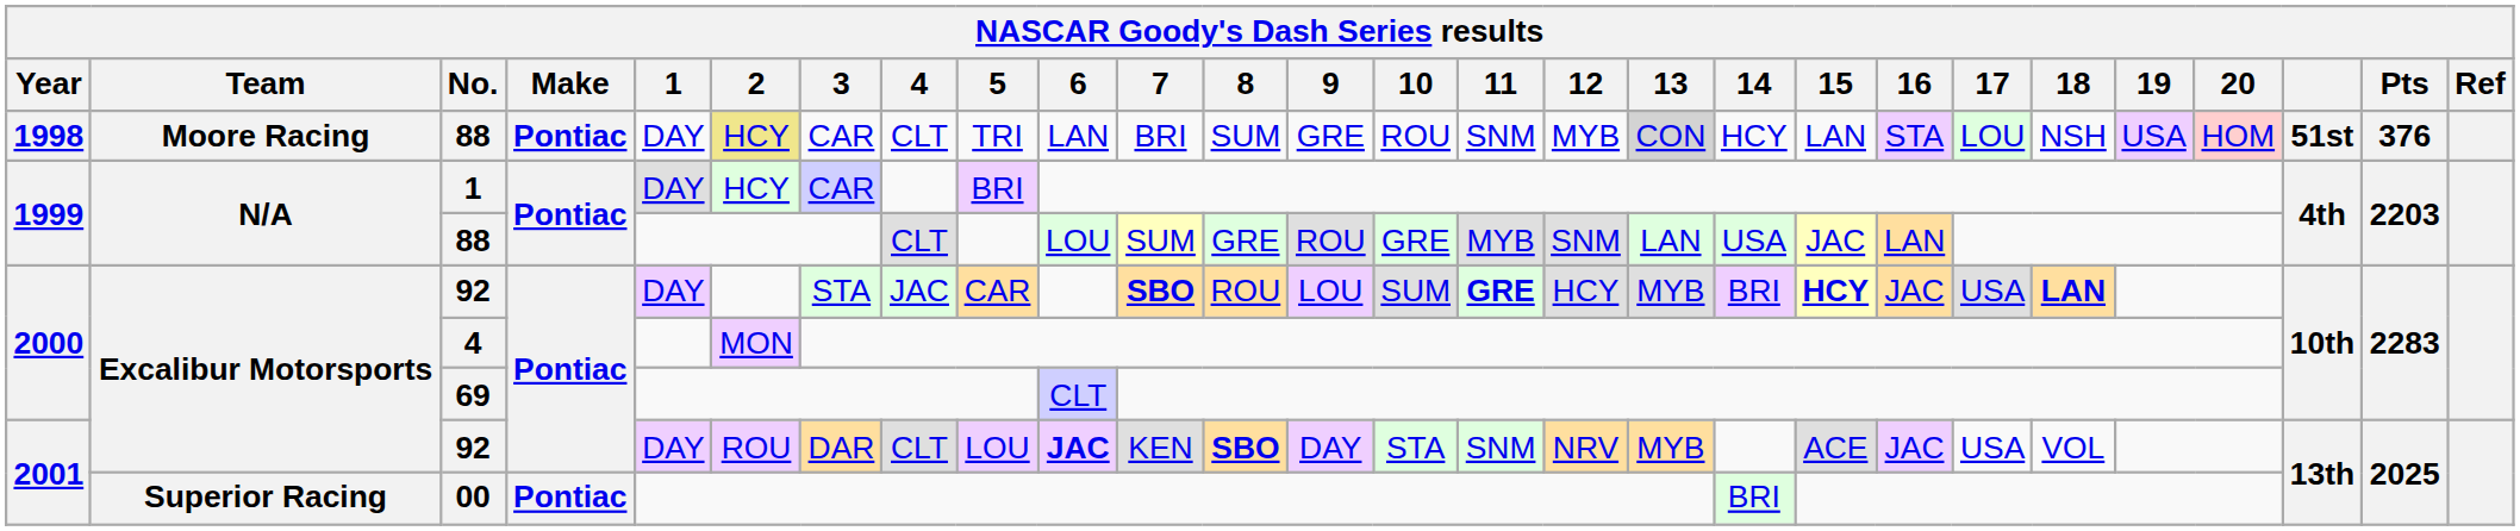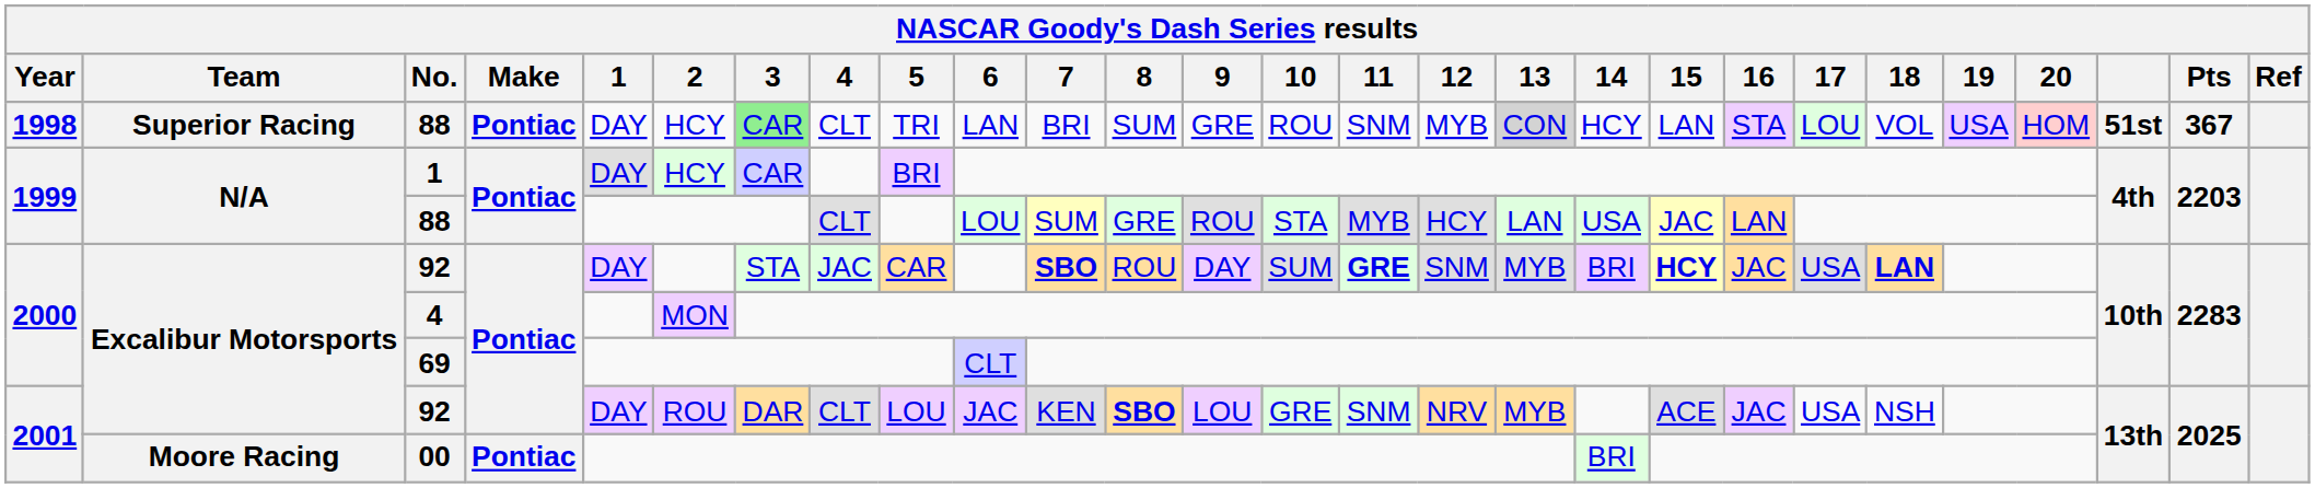 <table class="wikitable" style="text-align:center; font-size:75%">
 <tr>
 <th colspan=32><a href='#'>NASCAR Goody's Dash Series</a> results</th>
 </tr>
 <tr>
 <th>Year</th>
 <th>Team</th>
 <th>No.</th>
 <th>Make</th>
 <th>1</th>
 <th>2</th>
 <th>3</th>
 <th>4</th>
 <th>5</th>
 <th>6</th>
 <th>7</th>
 <th>8</th>
 <th>9</th>
 <th>10</th>
 <th>11</th>
 <th>12</th>
 <th>13</th>
 <th>14</th>
 <th>15</th>
 <th>16</th>
 <th>17</th>
 <th>18</th>
 <th>19</th>
 <th>20</th>
 <th></th>
 <th>Pts</th>
 <th>Ref</th>
 </tr>
 <tr>
 <th><a href='#'>1998</a></th>
-<th>Moore Racing</th>
+<th>Superior Racing</th>
 <th>88</th>
 <th><a href='#'>Pontiac</a></th>
 <td><a href='#'>DAY</a></td>
-<td style="background: khaki;"><a href='#'>HCY</a></td>
-<td><a href='#'>CAR</a></td>
+<td><a href='#'>HCY</a></td>
+<td style="background: lightgreen;"><a href='#'>CAR</a></td>
 <td><a href='#'>CLT</a></td>
 <td><a href='#'>TRI</a></td>
 <td><a href='#'>LAN</a></td>
 <td><a href='#'>BRI</a></td>
 <td><a href='#'>SUM</a></td>
 <td><a href='#'>GRE</a></td>
 <td><a href='#'>ROU</a></td>
 <td><a href='#'>SNM</a></td>
 <td><a href='#'>MYB</a></td>
 <td style="background: lightgrey;"><a href='#'>CON</a></td>
 <td><a href='#'>HCY</a></td>
 <td><a href='#'>LAN</a></td>
 <td style="background:#EFCFFF;"><a href='#'>STA</a><br></td>
 <td style="background:#DFFFDF;"><a href='#'>LOU</a><br></td>
-<td><a href='#'>NSH</a></td>
+<td><a href='#'>VOL</a></td>
 <td style="background:#EFCFFF;"><a href='#'>USA</a><br></td>
 <td style="background:#FFCFCF;"><a href='#'>HOM</a><br></td>
 <th>51st</th>
-<th>376</th>
+<th>367</th>
 <th></th>
 </tr>
 <tr>
 <th rowspan=2><a href='#'>1999</a></th>
 <th rowspan=2>N/A</th>
 <th>1</th>
 <th rowspan=2><a href='#'>Pontiac</a></th>
 <td style="background:#DFDFDF;"><a href='#'>DAY</a><br></td>
 <td style="background:#DFFFDF;"><a href='#'>HCY</a><br></td>
 <td style="background:#CFCFFF;"><a href='#'>CAR</a><br></td>
 <td></td>
 <td style="background:#EFCFFF;"><a href='#'>BRI</a><br></td>
 <td colspan=15></td>
 <th rowspan=2>4th</th>
 <th rowspan=2>2203</th>
 <th rowspan=2></th>
 </tr>
 <tr>
 <th>88</th>
 <td colspan=3></td>
 <td style="background:#DFDFDF;"><a href='#'>CLT</a><br></td>
 <td></td>
 <td style="background:#DFFFDF;"><a href='#'>LOU</a><br></td>
 <td style="background:#FFFFBF;"><a href='#'>SUM</a><br></td>
 <td style="background:#DFFFDF;"><a href='#'>GRE</a><br></td>
 <td style="background:#DFDFDF;"><a href='#'>ROU</a><br></td>
-<td style="background:#DFFFDF;"><a href='#'>GRE</a><br></td>
+<td style="background:#DFFFDF;"><a href='#'>STA</a><br></td>
 <td style="background:#DFDFDF;"><a href='#'>MYB</a><br></td>
-<td style="background:#DFDFDF;"><a href='#'>SNM</a><br></td>
+<td style="background:#DFDFDF;"><a href='#'>HCY</a><br></td>
 <td style="background:#DFFFDF;"><a href='#'>LAN</a><br></td>
 <td style="background:#DFFFDF;"><a href='#'>USA</a><br></td>
 <td style="background:#FFFFBF;"><a href='#'>JAC</a><br></td>
 <td style="background:#FFDF9F;"><a href='#'>LAN</a><br></td>
 <td colspan=4></td>
 </tr>
 <tr>
 <th rowspan=3><a href='#'>2000</a></th>
 <th rowspan=4>Excalibur Motorsports</th>
 <th>92</th>
 <th rowspan=4><a href='#'>Pontiac</a></th>
 <td style="background:#EFCFFF;"><a href='#'>DAY</a><br></td>
 <td></td>
 <td style="background:#DFFFDF;"><a href='#'>STA</a><br></td>
 <td style="background:#DFFFDF;"><a href='#'>JAC</a><br></td>
 <td style="background:#FFDF9F;"><a href='#'>CAR</a><br></td>
 <td></td>
 <td style="background:#FFDF9F;"><strong><a href='#'>SBO</a></strong><br></td>
 <td style="background:#FFDF9F;"><a href='#'>ROU</a><br></td>
-<td style="background:#EFCFFF;"><a href='#'>LOU</a><br></td>
+<td style="background:#EFCFFF;"><a href='#'>DAY</a><br></td>
 <td style="background:#DFDFDF;"><a href='#'>SUM</a><br></td>
 <td style="background:#DFFFDF;"><strong><a href='#'>GRE</a></strong><br></td>
-<td style="background:#DFDFDF;"><a href='#'>HCY</a><br></td>
+<td style="background:#DFDFDF;"><a href='#'>SNM</a><br></td>
 <td style="background:#DFDFDF;"><a href='#'>MYB</a><br></td>
 <td style="background:#EFCFFF;"><a href='#'>BRI</a><br></td>
 <td style="background:#FFFFBF;"><strong><a href='#'>HCY</a></strong><br></td>
 <td style="background:#FFDF9F;"><a href='#'>JAC</a><br></td>
 <td style="background:#DFDFDF;"><a href='#'>USA</a><br></td>
 <td style="background:#FFDF9F;"><strong><a href='#'>LAN</a></strong><br></td>
 <td colspan=2></td>
 <th rowspan=3>10th</th>
 <th rowspan=3>2283</th>
 <th rowspan=3></th>
 </tr>
 <tr>
 <th>4</th>
 <td></td>
 <td style="background:#EFCFFF;"><a href='#'>MON</a><br></td>
 <td colspan=18></td>
 </tr>
 <tr>
 <th>69</th>
 <td colspan=5></td>
 <td style="background:#CFCFFF;"><a href='#'>CLT</a><br></td>
 <td colspan=14></td>
 </tr>
 <tr>
 <th rowspan=2><a href='#'>2001</a></th>
 <th>92</th>
 <td style="background:#EFCFFF;"><a href='#'>DAY</a><br></td>
 <td style="background:#EFCFFF;"><a href='#'>ROU</a><br></td>
 <td style="background:#FFDF9F;"><a href='#'>DAR</a><br></td>
 <td style="background:#DFDFDF;"><a href='#'>CLT</a><br></td>
 <td style="background:#EFCFFF;"><a href='#'>LOU</a><br></td>
-<td style="background:#EFCFFF;"><strong><a href='#'>JAC</a><br></strong></td>
+<td style="background:#EFCFFF;"><a href='#'>JAC</a><br></td>
 <td style="background:#DFDFDF;"><a href='#'>KEN</a><br></td>
 <td style="background:#FFDF9F;"><strong><a href='#'>SBO</a></strong><br></td>
-<td style="background:#EFCFFF;"><a href='#'>DAY</a><br></td>
-<td style="background:#DFFFDF;"><a href='#'>STA</a><br></td>
+<td style="background:#EFCFFF;"><a href='#'>LOU</a><br></td>
+<td style="background:#DFFFDF;"><a href='#'>GRE</a><br></td>
 <td style="background:#DFFFDF;"><a href='#'>SNM</a><br></td>
 <td style="background:#FFDF9F;"><a href='#'>NRV</a><br></td>
 <td style="background:#FFDF9F;"><a href='#'>MYB</a><br></td>
 <td></td>
 <td style="background:#DFDFDF;"><a href='#'>ACE</a><br></td>
 <td style="background:#EFCFFF;"><a href='#'>JAC</a><br></td>
 <td><a href='#'>USA</a></td>
-<td><a href='#'>VOL</a></td>
+<td><a href='#'>NSH</a></td>
 <td colspan=2></td>
 <th rowspan=2>13th</th>
 <th rowspan=2>2025</th>
 <th rowspan=2></th>
 </tr>
 <tr>
-<th>Superior Racing</th>
+<th>Moore Racing</th>
 <th>00</th>
 <th><a href='#'>Pontiac</a></th>
 <td colspan=13></td>
 <td style="background:#DFFFDF;"><a href='#'>BRI</a><br></td>
 <td colspan=6></td>
 </tr>
 </table>
